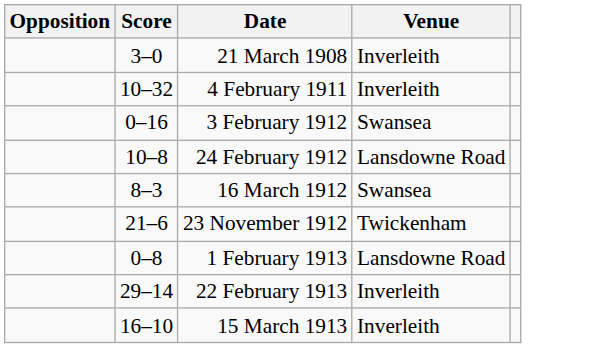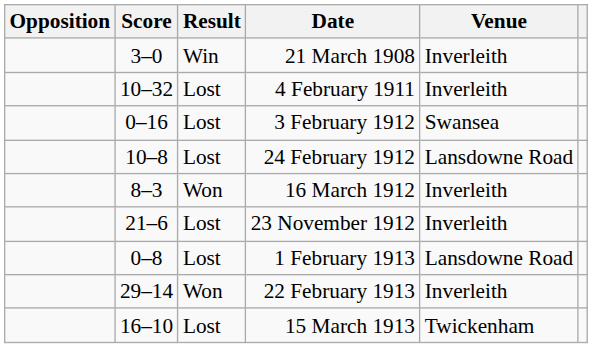 <table class="wikitable sortable">
 <tr>
 <th scope="col">Opposition</th>
 <th scope="col">Score</th>
+<th scope="col">Result</th>
 <th scope="col">Date</th>
 <th scope="col">Venue</th>
 <th scope="col" class="unsortable"></th>
 </tr>
 <tr>
 <td></td>
 <td align="center">3–0</td>
+<td>Win</td>
 <td align=right>21 March 1908</td>
 <td>Inverleith</td>
 <td></td>
 </tr>
 <tr>
 <td></td>
 <td align="center">10–32</td>
+<td>Lost</td>
 <td align=right>4 February 1911</td>
 <td>Inverleith</td>
 <td></td>
 </tr>
 <tr>
 <td></td>
 <td align="center">0–16</td>
+<td>Lost</td>
 <td align=right>3 February 1912</td>
 <td>Swansea</td>
 <td></td>
 </tr>
 <tr>
 <td></td>
 <td align="center">10–8</td>
+<td>Lost</td>
 <td align=right>24 February 1912</td>
 <td>Lansdowne Road</td>
 <td></td>
 </tr>
 <tr>
 <td></td>
 <td align="center">8–3</td>
+<td>Won</td>
 <td align=right>16 March 1912</td>
-<td>Swansea</td>
+<td>Inverleith</td>
 <td></td>
 </tr>
 <tr>
 <td></td>
 <td align="center">21–6</td>
+<td>Lost</td>
 <td align=right>23 November 1912</td>
-<td>Twickenham</td>
+<td>Inverleith</td>
 <td></td>
 </tr>
 <tr>
 <td></td>
 <td align="center">0–8</td>
+<td>Lost</td>
 <td align=right>1 February 1913</td>
 <td>Lansdowne Road</td>
 <td></td>
 </tr>
 <tr>
 <td></td>
 <td align="center">29–14</td>
+<td>Won</td>
 <td align=right>22 February 1913</td>
 <td>Inverleith</td>
 <td></td>
 </tr>
 <tr>
 <td></td>
 <td align="center">16–10</td>
+<td>Lost</td>
 <td align=right>15 March 1913</td>
-<td>Inverleith</td>
+<td>Twickenham</td>
 <td></td>
 </tr>
 </table>
